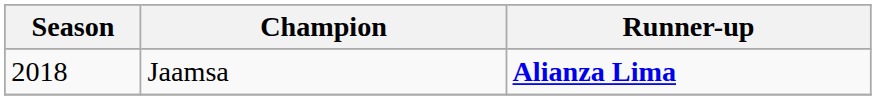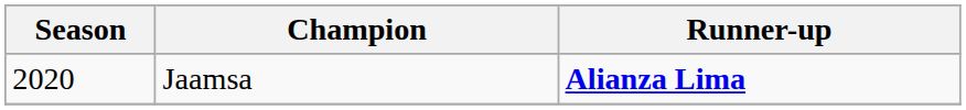 <table class="wikitable">
 <tr>
 <th width="70">Season</th>
 <th width="200">Champion</th>
 <th width="200">Runner-up</th>
 </tr>
 <tr>
-<td>2018</td>
+<td>2020</td>
 <td>Jaamsa</td>
 <td><strong><a href='#'>Alianza Lima</a></strong></td>
 </tr>
 <tr>
 </tr>
 </table>
